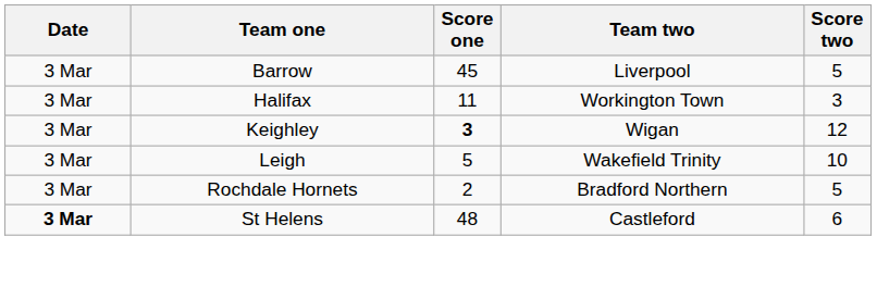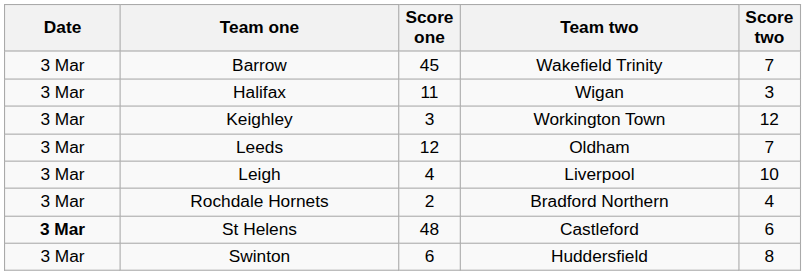 <table class="wikitable" style="text-align: center">
 <tr>
 <th width=100>Date</th>
 <th width=250>Team one</th>
 <th width=50>Score one</th>
 <th width=250>Team two</th>
 <th width=50>Score two</th>
 </tr>
 <tr>
 <td>3 Mar</td>
 <td>Barrow</td>
 <td>45</td>
-<td>Liverpool</td>
-<td>5</td>
+<td>Wakefield Trinity</td>
+<td>7</td>
 </tr>
 <tr>
 <td>3 Mar</td>
 <td>Halifax</td>
 <td>11</td>
-<td>Workington Town</td>
+<td>Wigan</td>
 <td>3</td>
 </tr>
 <tr>
 <td>3 Mar</td>
 <td>Keighley</td>
-<td><strong>3</strong></td>
-<td>Wigan</td>
+<td>3</td>
+<td>Workington Town</td>
 <td>12</td>
 </tr>
 <tr>
 <td>3 Mar</td>
+<td>Leeds</td>
+<td>12</td>
+<td>Oldham</td>
+<td>7</td>
+</tr>
+<tr>
+<td>3 Mar</td>
 <td>Leigh</td>
-<td>5</td>
-<td>Wakefield Trinity</td>
+<td>4</td>
+<td>Liverpool</td>
 <td>10</td>
 </tr>
 <tr>
 <td>3 Mar</td>
 <td>Rochdale Hornets</td>
 <td>2</td>
 <td>Bradford Northern</td>
-<td>5</td>
+<td>4</td>
 </tr>
 <tr>
 <td><strong>3 Mar</strong></td>
 <td>St Helens</td>
 <td>48</td>
 <td>Castleford</td>
 <td>6</td>
 </tr>
+<tr>
+<td>3 Mar</td>
+<td>Swinton</td>
+<td>6</td>
+<td>Huddersfield</td>
+<td>8</td>
+</tr>
 </table>
